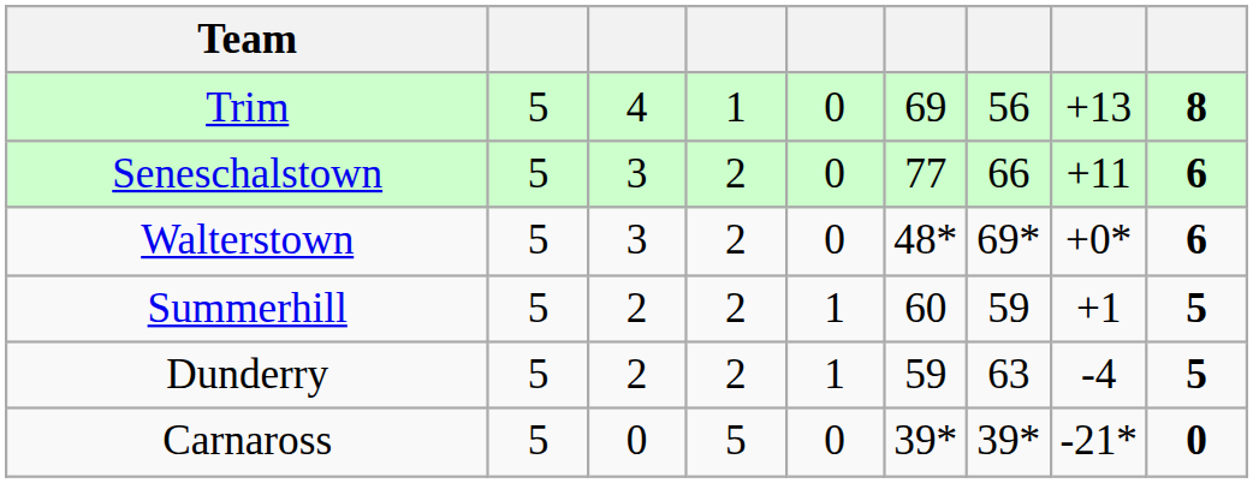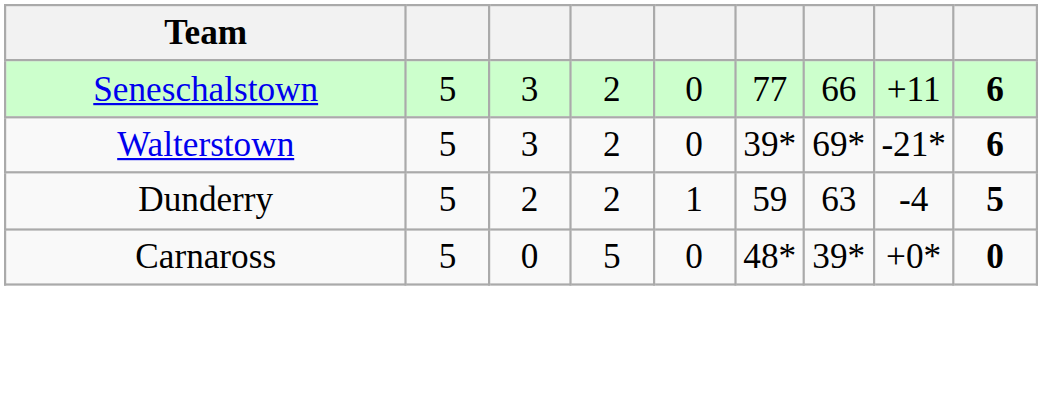 <table class="wikitable" style="text-align:center">
 <tr>
 <th width="175">Team</th>
 <th width="30"></th>
 <th width="30"></th>
 <th width="30"></th>
 <th width="30"></th>
 <th width="20"></th>
 <th width="20"></th>
 <th width="20"></th>
 <th width="30"></th>
-</tr>
-<tr style="background:#cfc;">
-<td><a href='#'>Trim</a></td>
-<td>5</td>
-<td>4</td>
-<td>1</td>
-<td>0</td>
-<td>69</td>
-<td>56</td>
-<td>+13</td>
-<td><strong>8</strong></td>
 </tr>
 <tr style="background:#cfc;">
 <td><a href='#'>Seneschalstown</a></td>
 <td>5</td>
 <td>3</td>
 <td>2</td>
 <td>0</td>
 <td>77</td>
 <td>66</td>
 <td>+11</td>
 <td><strong>6</strong></td>
 </tr>
 <tr>
 <td><a href='#'>Walterstown</a></td>
 <td>5</td>
 <td>3</td>
 <td>2</td>
 <td>0</td>
-<td>48*</td>
+<td>39*</td>
 <td>69*</td>
-<td>+0*</td>
+<td>-21*</td>
 <td><strong>6</strong></td>
-</tr>
-<tr>
-<td><a href='#'>Summerhill</a></td>
-<td>5</td>
-<td>2</td>
-<td>2</td>
-<td>1</td>
-<td>60</td>
-<td>59</td>
-<td>+1</td>
-<td><strong>5</strong></td>
 </tr>
 <tr>
 <td>Dunderry</td>
 <td>5</td>
 <td>2</td>
 <td>2</td>
 <td>1</td>
 <td>59</td>
 <td>63</td>
 <td>-4</td>
 <td><strong>5</strong></td>
 </tr>
 <tr>
 <td>Carnaross</td>
 <td>5</td>
 <td>0</td>
 <td>5</td>
 <td>0</td>
+<td>48*</td>
 <td>39*</td>
-<td>39*</td>
-<td>-21*</td>
+<td>+0*</td>
 <td><strong>0</strong></td>
 </tr>
 </table>
